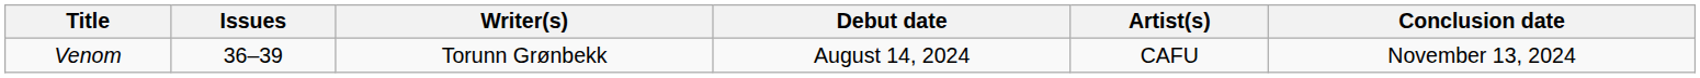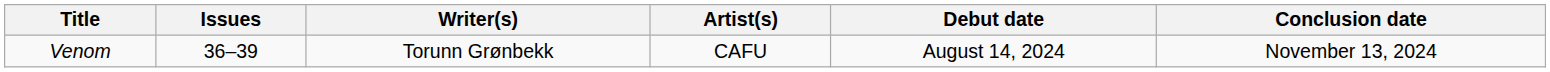 <table class="wikitable" style="text-align:center; width:100%">
 <tr>
 <th scope="col">Title</th>
 <th scope="col">Issues</th>
 <th scope="col">Writer(s)</th>
+<th scope="col">Artist(s)</th>
 <th scope="col">Debut date</th>
-<th scope="col">Artist(s)</th>
 <th scope="col">Conclusion date</th>
 </tr>
 <tr>
 <td><em>Venom</em></td>
 <td>36–39</td>
 <td>Torunn Grønbekk</td>
+<td>CAFU</td>
 <td>August 14, 2024</td>
-<td>CAFU</td>
 <td>November 13, 2024</td>
 </tr>
 </table>
